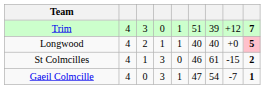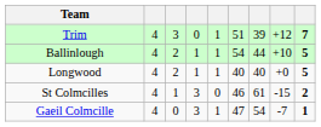 <table class="wikitable" style="text-align:center">
 <tr>
 <th style="width:175px;">Team</th>
 <th width="20"></th>
 <th width="20"></th>
 <th width="20"></th>
 <th width="20"></th>
 <th width="20"></th>
 <th width="20"></th>
 <th width="20"></th>
 <th width="20"></th>
 </tr>
 <tr style="background:#cfc;">
 <td><a href='#'>Trim</a></td>
 <td>4</td>
 <td>3</td>
 <td>0</td>
 <td>1</td>
 <td>51</td>
 <td>39</td>
 <td>+12</td>
 <td><strong>7</strong></td>
 </tr>
+<tr style="background:#cfc;">
+<td>Ballinlough</td>
+<td>4</td>
+<td>2</td>
+<td>1</td>
+<td>1</td>
+<td>54</td>
+<td>44</td>
+<td>+10</td>
+<td><strong>5</strong></td>
+</tr>
 <tr>
 <td>Longwood</td>
 <td>4</td>
 <td>2</td>
 <td>1</td>
 <td>1</td>
 <td>40</td>
 <td>40</td>
 <td>+0</td>
-<td style="background: pink;"><strong>5</strong></td>
+<td><strong>5</strong></td>
 </tr>
 <tr>
 <td>St Colmcilles</td>
 <td>4</td>
 <td>1</td>
 <td>3</td>
 <td>0</td>
 <td>46</td>
 <td>61</td>
 <td>-15</td>
 <td><strong>2</strong></td>
 </tr>
 <tr>
 <td><a href='#'>Gaeil Colmcille</a></td>
 <td>4</td>
 <td>0</td>
 <td>3</td>
 <td>1</td>
 <td>47</td>
 <td>54</td>
 <td>-7</td>
 <td><strong>1</strong></td>
 </tr>
 </table>
